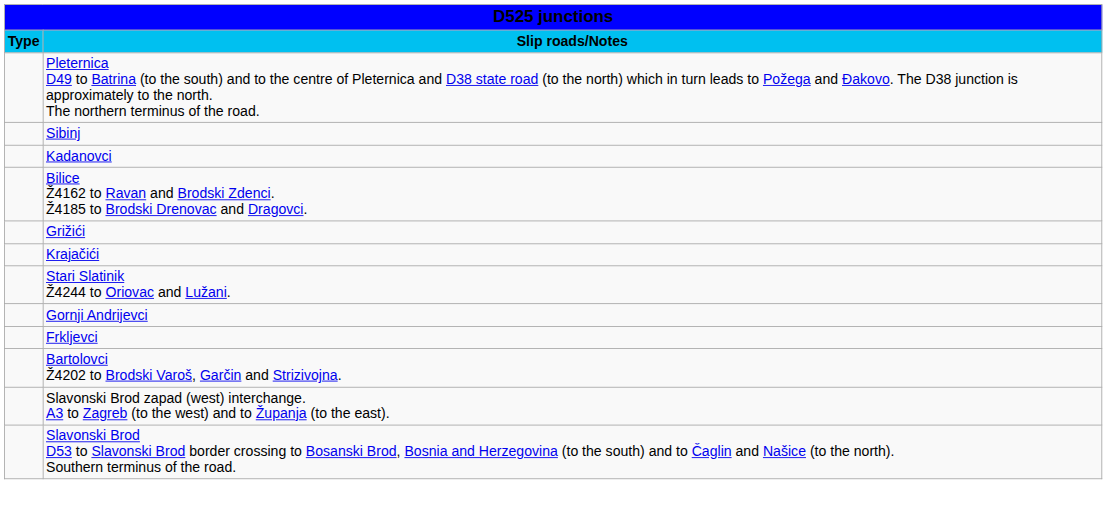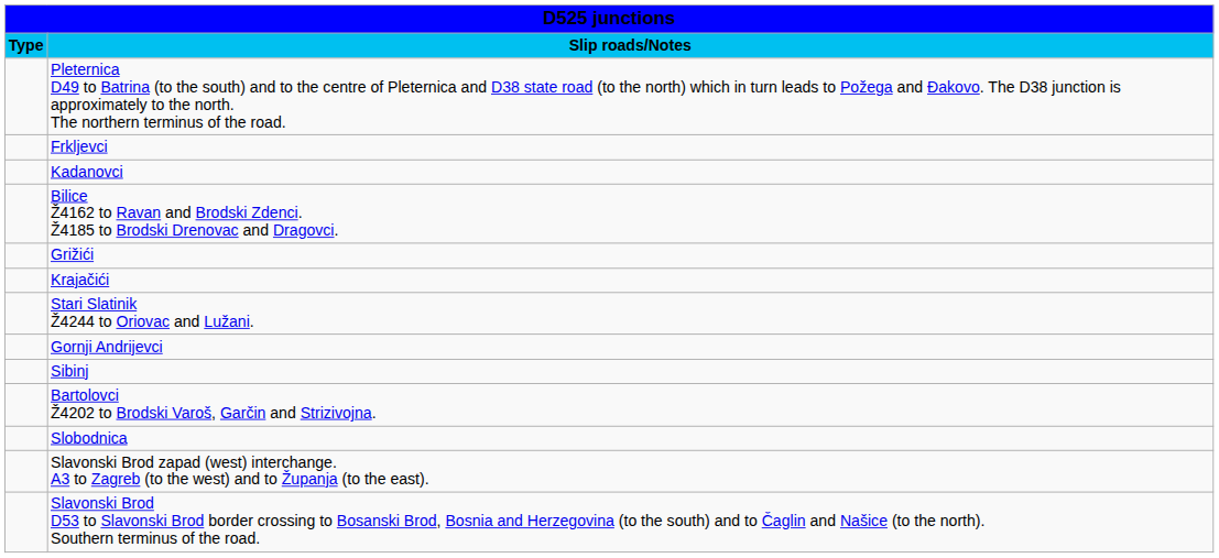 <table class="wikitable">
 <tr>
 <td colspan=2 bgcolor=blue align=center style=margin-top:15><span><big><strong>D525 junctions</strong></big></span></td>
 </tr>
 <tr>
 <td align=center bgcolor=00c0f0><strong>Type</strong></td>
 <td align=center bgcolor=00c0f0><strong>Slip roads/Notes</strong></td>
 </tr>
 <tr>
 <td></td>
 <td><a href='#'>Pleternica</a><br> <a href='#'>D49</a> to <a href='#'>Batrina</a> (to the south) and to the centre of Pleternica and <a href='#'>D38 state road</a> (to the north) which in turn leads to <a href='#'>Požega</a> and <a href='#'>Đakovo</a>. The D38 junction is approximately  to the north.<br>The northern terminus of the road.</td>
 </tr>
 <tr>
 <td></td>
-<td><a href='#'>Sibinj</a></td>
+<td><a href='#'>Frkljevci</a></td>
 </tr>
 <tr>
 <td></td>
 <td><a href='#'>Kadanovci</a></td>
 </tr>
 <tr>
 <td></td>
 <td><a href='#'>Bilice</a><br>Ž4162 to <a href='#'>Ravan</a> and <a href='#'>Brodski Zdenci</a>.<br>Ž4185 to <a href='#'>Brodski Drenovac</a> and <a href='#'>Dragovci</a>.</td>
 </tr>
 <tr>
 <td></td>
 <td><a href='#'>Grižići</a></td>
 </tr>
 <tr>
 <td></td>
 <td><a href='#'>Krajačići</a></td>
 </tr>
 <tr>
 <td></td>
 <td><a href='#'>Stari Slatinik</a><br>Ž4244 to <a href='#'>Oriovac</a> and <a href='#'>Lužani</a>.</td>
 </tr>
 <tr>
 <td></td>
 <td><a href='#'>Gornji Andrijevci</a></td>
 </tr>
 <tr>
 <td></td>
-<td><a href='#'>Frkljevci</a></td>
+<td><a href='#'>Sibinj</a></td>
 </tr>
 <tr>
 <td></td>
 <td><a href='#'>Bartolovci</a><br>Ž4202 to <a href='#'>Brodski Varoš</a>, <a href='#'>Garčin</a> and <a href='#'>Strizivojna</a>.</td>
+</tr>
+<tr>
+<td></td>
+<td><a href='#'>Slobodnica</a></td>
 </tr>
 <tr>
 <td></td>
 <td>Slavonski Brod zapad (west) interchange.<br> <a href='#'>A3</a> to <a href='#'>Zagreb</a> (to the west) and to <a href='#'>Županja</a> (to the east).</td>
 </tr>
 <tr>
 <td></td>
 <td><a href='#'>Slavonski Brod</a><br> <a href='#'>D53</a> to <a href='#'>Slavonski Brod</a> border crossing to <a href='#'>Bosanski Brod</a>, <a href='#'>Bosnia and Herzegovina</a> (to the south) and to <a href='#'>Čaglin</a> and <a href='#'>Našice</a> (to the north).<br>Southern terminus of the road.</td>
 </tr>
 </table>
